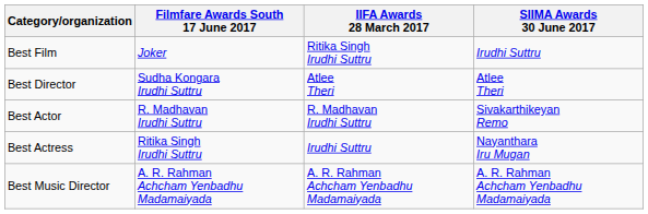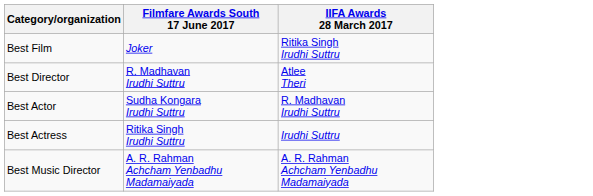 <table class="wikitable" style="font-size: 90%;">
 <tr>
 <th rowspan="1" style="width:20px;">Category/organization</th>
 <th rowspan="1" style="width:200px;"><a href='#'>Filmfare Awards South</a><br>17 June 2017</th>
 <th rowspan="1" style="width:200px;"><a href='#'>IIFA Awards</a><br>28 March 2017</th>
-<th rowspan="1" style="width:200px;"><a href='#'>SIIMA Awards</a><br>30 June 2017</th>
 </tr>
 <tr>
 <td>Best Film</td>
 <td><em><a href='#'>Joker</a></em></td>
 <td><a href='#'>Ritika Singh</a><br><em><a href='#'>Irudhi Suttru</a></em></td>
-<td><em><a href='#'>Irudhi Suttru</a></em></td>
 </tr>
 <tr>
 <td>Best Director</td>
-<td><a href='#'>Sudha Kongara</a><br><em><a href='#'>Irudhi Suttru</a></em></td>
-<td><a href='#'>Atlee</a><br><em><a href='#'>Theri</a></em></td>
+<td><a href='#'>R. Madhavan</a><br><em><a href='#'>Irudhi Suttru</a></em></td>
 <td><a href='#'>Atlee</a><br><em><a href='#'>Theri</a></em></td>
 </tr>
 <tr>
 <td>Best Actor</td>
+<td><a href='#'>Sudha Kongara</a><br><em><a href='#'>Irudhi Suttru</a></em></td>
 <td><a href='#'>R. Madhavan</a><br><em><a href='#'>Irudhi Suttru</a></em></td>
-<td><a href='#'>R. Madhavan</a><br><em><a href='#'>Irudhi Suttru</a></em></td>
-<td><a href='#'>Sivakarthikeyan</a><br><em><a href='#'>Remo</a></em></td>
 </tr>
 <tr>
 <td>Best Actress</td>
 <td><a href='#'>Ritika Singh</a><br><em><a href='#'>Irudhi Suttru</a></em></td>
 <td><em><a href='#'>Irudhi Suttru</a></em></td>
-<td><a href='#'>Nayanthara</a><br><em><a href='#'>Iru Mugan</a></em></td>
 </tr>
 <tr>
 <td>Best Music Director</td>
 <td><a href='#'>A. R. Rahman</a><br><em><a href='#'>Achcham Yenbadhu Madamaiyada</a></em></td>
 <td><a href='#'>A. R. Rahman</a><br><em><a href='#'>Achcham Yenbadhu Madamaiyada</a></em></td>
-<td><a href='#'>A. R. Rahman</a><br><em><a href='#'>Achcham Yenbadhu Madamaiyada</a></em></td>
 </tr>
 </table>
